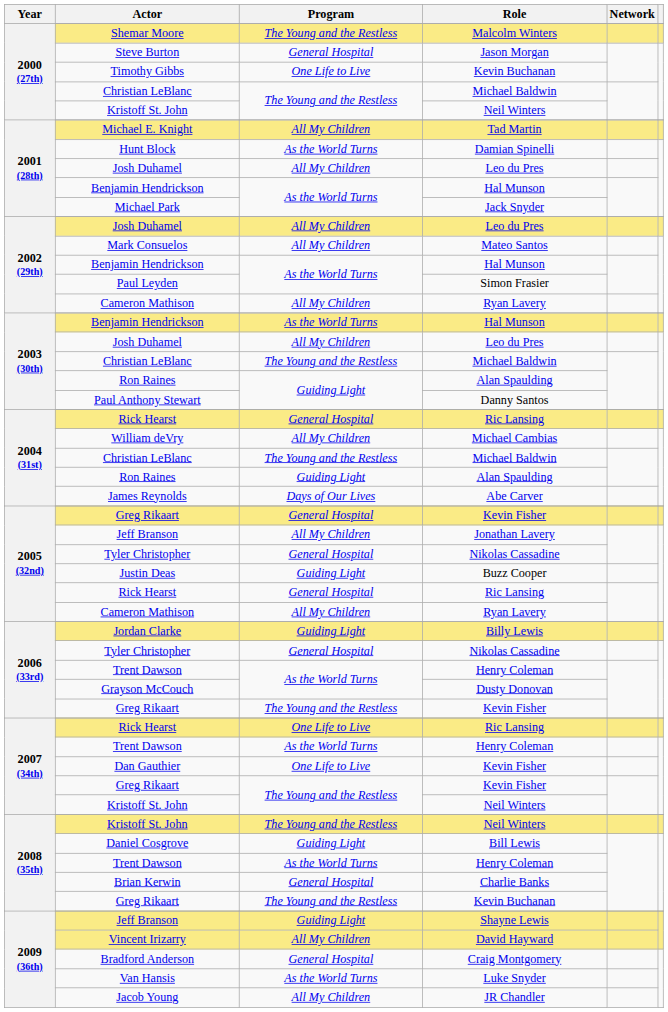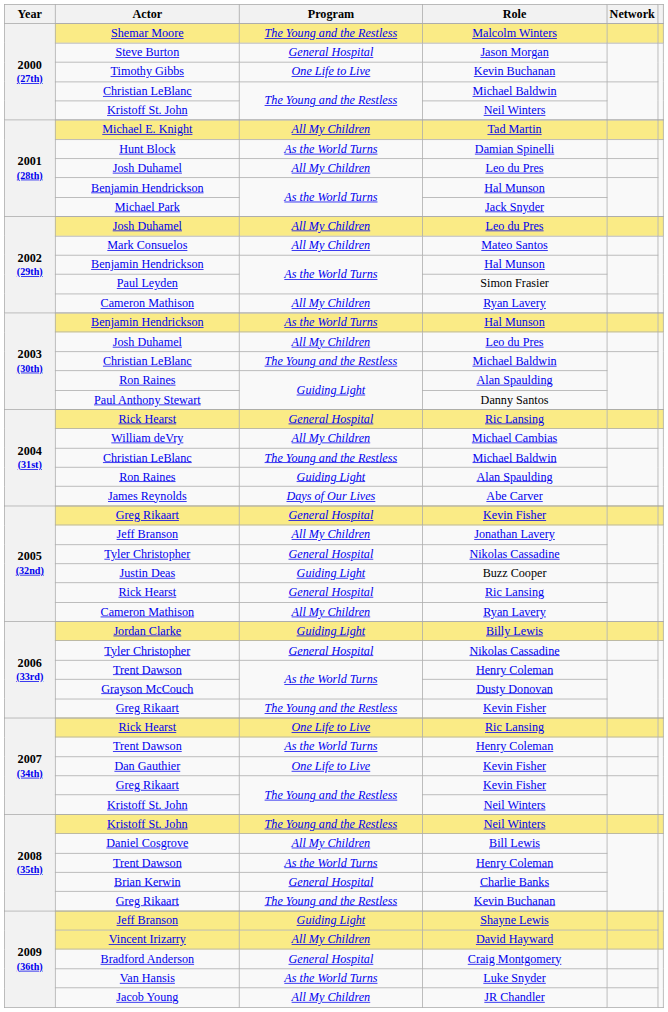 <table class="wikitable" rowspan="2" style="text-align: center;">
 <tr style="background:#bebebe;">
 <th scope="col" style="width:8%;">Year</th>
 <th scope="col" style="width:30%;">Actor</th>
 <th scope="col" style="width:30%;">Program</th>
 <th scope="col" style="width:30%;">Role</th>
 <th scope="col" style="width:10%;">Network</th>
 <th scope="col" style="width:2%;" class="unsortable"></th>
 </tr>
 <tr>
 <th scope="row" rowspan=6 style="text-align:center">2000 <br><small><a href='#'>(27th)</a></small></th>
 </tr>
 <tr style="background:#FAEB86">
 <td><a href='#'>Shemar Moore</a> </td>
 <td><em><a href='#'>The Young and the Restless</a></em></td>
 <td><a href='#'>Malcolm Winters</a></td>
 <td></td>
 <td></td>
 </tr>
 <tr>
 <td><a href='#'>Steve Burton</a></td>
 <td><em><a href='#'>General Hospital</a></em></td>
 <td><a href='#'>Jason Morgan</a></td>
 <td rowspan="2"></td>
 <td rowspan=4></td>
 </tr>
 <tr>
 <td><a href='#'>Timothy Gibbs</a></td>
 <td><em><a href='#'>One Life to Live</a></em></td>
 <td><a href='#'>Kevin Buchanan</a></td>
 </tr>
 <tr>
 <td><a href='#'>Christian LeBlanc</a></td>
 <td rowspan="2"><em><a href='#'>The Young and the Restless</a></em></td>
 <td><a href='#'>Michael Baldwin</a></td>
 <td rowspan="2"></td>
 </tr>
 <tr>
 <td><a href='#'>Kristoff St. John</a></td>
 <td><a href='#'>Neil Winters</a></td>
 </tr>
 <tr>
 <th scope="row" rowspan=6 style="text-align:center">2001 <br><small><a href='#'>(28th)</a></small></th>
 </tr>
 <tr style="background:#FAEB86">
 <td><a href='#'>Michael E. Knight</a> </td>
 <td><em><a href='#'>All My Children</a></em></td>
 <td><a href='#'>Tad Martin</a></td>
 <td></td>
 <td></td>
 </tr>
 <tr>
 <td><a href='#'>Hunt Block</a></td>
 <td><em><a href='#'>As the World Turns</a></em></td>
 <td><a href='#'>Damian Spinelli</a></td>
 <td></td>
 <td rowspan=4></td>
 </tr>
 <tr>
 <td><a href='#'>Josh Duhamel</a></td>
 <td><em><a href='#'>All My Children</a></em></td>
 <td><a href='#'>Leo du Pres</a></td>
 <td></td>
 </tr>
 <tr>
 <td><a href='#'>Benjamin Hendrickson</a></td>
 <td rowspan="2"><em><a href='#'>As the World Turns</a></em></td>
 <td><a href='#'>Hal Munson</a></td>
 <td rowspan="2"></td>
 </tr>
 <tr>
 <td><a href='#'>Michael Park</a></td>
 <td><a href='#'>Jack Snyder</a></td>
 </tr>
 <tr>
 <th scope="row" rowspan=6 style="text-align:center">2002 <br><small><a href='#'>(29th)</a></small></th>
 </tr>
 <tr style="background:#FAEB86">
 <td><a href='#'>Josh Duhamel</a> </td>
 <td><em><a href='#'>All My Children</a></em></td>
 <td><a href='#'>Leo du Pres</a></td>
 <td></td>
 <td></td>
 </tr>
 <tr>
 <td><a href='#'>Mark Consuelos</a></td>
 <td><em><a href='#'>All My Children</a></em></td>
 <td><a href='#'>Mateo Santos</a></td>
 <td></td>
 <td rowspan=4></td>
 </tr>
 <tr>
 <td><a href='#'>Benjamin Hendrickson</a></td>
 <td rowspan="2"><em><a href='#'>As the World Turns</a></em></td>
 <td><a href='#'>Hal Munson</a></td>
 <td rowspan="2"></td>
 </tr>
 <tr>
 <td><a href='#'>Paul Leyden</a></td>
 <td>Simon Frasier</td>
 </tr>
 <tr>
 <td><a href='#'>Cameron Mathison</a></td>
 <td><em><a href='#'>All My Children</a></em></td>
 <td><a href='#'>Ryan Lavery</a></td>
 <td></td>
 </tr>
 <tr>
 <th scope="row" rowspan=6 style="text-align:center">2003 <br><small><a href='#'>(30th)</a></small></th>
 </tr>
 <tr style="background:#FAEB86">
 <td><a href='#'>Benjamin Hendrickson</a> </td>
 <td><em><a href='#'>As the World Turns</a></em></td>
 <td><a href='#'>Hal Munson</a></td>
 <td></td>
 <td></td>
 </tr>
 <tr>
 <td><a href='#'>Josh Duhamel</a></td>
 <td><em><a href='#'>All My Children</a></em></td>
 <td><a href='#'>Leo du Pres</a></td>
 <td></td>
 <td rowspan=4></td>
 </tr>
 <tr>
 <td><a href='#'>Christian LeBlanc</a></td>
 <td><em><a href='#'>The Young and the Restless</a></em></td>
 <td><a href='#'>Michael Baldwin</a></td>
 <td rowspan="3"></td>
 </tr>
 <tr>
 <td><a href='#'>Ron Raines</a></td>
 <td rowspan="2"><em><a href='#'>Guiding Light</a></em></td>
 <td><a href='#'>Alan Spaulding</a></td>
 </tr>
 <tr>
 <td><a href='#'>Paul Anthony Stewart</a></td>
 <td>Danny Santos</td>
 </tr>
 <tr>
 <th scope="row" rowspan=6 style="text-align:center">2004 <br><small><a href='#'>(31st)</a></small></th>
 </tr>
 <tr style="background:#FAEB86">
 <td><a href='#'>Rick Hearst</a> </td>
 <td><em><a href='#'>General Hospital</a></em></td>
 <td><a href='#'>Ric Lansing</a></td>
 <td></td>
 <td></td>
 </tr>
 <tr>
 <td><a href='#'>William deVry</a></td>
 <td><em><a href='#'>All My Children</a></em></td>
 <td><a href='#'>Michael Cambias</a></td>
 <td></td>
 <td rowspan=4></td>
 </tr>
 <tr>
 <td><a href='#'>Christian LeBlanc</a></td>
 <td><em><a href='#'>The Young and the Restless</a></em></td>
 <td><a href='#'>Michael Baldwin</a></td>
 <td rowspan="2"></td>
 </tr>
 <tr>
 <td><a href='#'>Ron Raines</a></td>
 <td><em><a href='#'>Guiding Light</a></em></td>
 <td><a href='#'>Alan Spaulding</a></td>
 </tr>
 <tr>
 <td><a href='#'>James Reynolds</a></td>
 <td><em><a href='#'>Days of Our Lives</a></em></td>
 <td><a href='#'>Abe Carver</a></td>
 <td></td>
 </tr>
 <tr>
 <th scope="row" rowspan=7 style="text-align:center">2005 <br><small><a href='#'>(32nd)</a></small></th>
 </tr>
 <tr style="background:#FAEB86">
 <td><a href='#'>Greg Rikaart</a> </td>
 <td><em><a href='#'>General Hospital</a></em></td>
 <td><a href='#'>Kevin Fisher</a></td>
 <td></td>
 <td></td>
 </tr>
 <tr>
 <td><a href='#'>Jeff Branson</a></td>
 <td><em><a href='#'>All My Children</a></em></td>
 <td><a href='#'>Jonathan Lavery</a></td>
 <td rowspan="2"></td>
 <td rowspan=5></td>
 </tr>
 <tr>
 <td><a href='#'>Tyler Christopher</a></td>
 <td><em><a href='#'>General Hospital</a></em></td>
 <td><a href='#'>Nikolas Cassadine</a></td>
 </tr>
 <tr>
 <td><a href='#'>Justin Deas</a></td>
 <td><em><a href='#'>Guiding Light</a></em></td>
 <td>Buzz Cooper</td>
 <td></td>
 </tr>
 <tr>
 <td><a href='#'>Rick Hearst</a></td>
 <td><em><a href='#'>General Hospital</a></em></td>
 <td><a href='#'>Ric Lansing</a></td>
 <td rowspan="2"></td>
 </tr>
 <tr>
 <td><a href='#'>Cameron Mathison</a></td>
 <td><em><a href='#'>All My Children</a></em></td>
 <td><a href='#'>Ryan Lavery</a></td>
 </tr>
 <tr>
 <th scope="row" rowspan=6 style="text-align:center">2006 <br><small><a href='#'>(33rd)</a></small></th>
 </tr>
 <tr style="background:#FAEB86">
 <td><a href='#'>Jordan Clarke</a> </td>
 <td><em><a href='#'>Guiding Light</a></em></td>
 <td><a href='#'>Billy Lewis</a></td>
 <td></td>
 <td></td>
 </tr>
 <tr>
 <td><a href='#'>Tyler Christopher</a></td>
 <td><em><a href='#'>General Hospital</a></em></td>
 <td><a href='#'>Nikolas Cassadine</a></td>
 <td></td>
 <td rowspan=4></td>
 </tr>
 <tr>
 <td><a href='#'>Trent Dawson</a></td>
 <td rowspan="2"><em><a href='#'>As the World Turns</a></em></td>
 <td><a href='#'>Henry Coleman</a></td>
 <td rowspan="3"></td>
 </tr>
 <tr>
 <td><a href='#'>Grayson McCouch</a></td>
 <td><a href='#'>Dusty Donovan</a></td>
 </tr>
 <tr>
 <td><a href='#'>Greg Rikaart</a></td>
 <td><em><a href='#'>The Young and the Restless</a></em></td>
 <td><a href='#'>Kevin Fisher</a></td>
 </tr>
 <tr>
 <th scope="row" rowspan=6 style="text-align:center">2007 <br><small><a href='#'>(34th)</a></small></th>
 </tr>
 <tr style="background:#FAEB86">
 <td><a href='#'>Rick Hearst</a> </td>
 <td><em><a href='#'>One Life to Live</a></em></td>
 <td><a href='#'>Ric Lansing</a></td>
 <td></td>
 <td></td>
 </tr>
 <tr>
 <td><a href='#'>Trent Dawson</a></td>
 <td><em><a href='#'>As the World Turns</a></em></td>
 <td><a href='#'>Henry Coleman</a></td>
 <td></td>
 <td rowspan=4></td>
 </tr>
 <tr>
 <td><a href='#'>Dan Gauthier</a></td>
 <td><em><a href='#'>One Life to Live</a></em></td>
 <td><a href='#'>Kevin Fisher</a></td>
 <td></td>
 </tr>
 <tr>
 <td><a href='#'>Greg Rikaart</a></td>
 <td rowspan="2"><em><a href='#'>The Young and the Restless</a></em></td>
 <td><a href='#'>Kevin Fisher</a></td>
 <td rowspan="2"></td>
 </tr>
 <tr>
 <td><a href='#'>Kristoff St. John</a></td>
 <td><a href='#'>Neil Winters</a></td>
 </tr>
 <tr>
 <th scope="row" rowspan=6 style="text-align:center">2008 <br><small><a href='#'>(35th)</a></small></th>
 </tr>
 <tr style="background:#FAEB86">
 <td><a href='#'>Kristoff St. John</a>  </td>
 <td><em><a href='#'>The Young and the Restless</a></em></td>
 <td><a href='#'>Neil Winters</a></td>
 <td></td>
 <td></td>
 </tr>
 <tr>
 <td><a href='#'>Daniel Cosgrove</a></td>
-<td><em><a href='#'>Guiding Light</a></em></td>
+<td><em><a href='#'>All My Children</a></em></td>
 <td><a href='#'>Bill Lewis</a></td>
 <td rowspan="4"></td>
 <td rowspan=4></td>
 </tr>
 <tr>
 <td><a href='#'>Trent Dawson</a></td>
 <td><em><a href='#'>As the World Turns</a></em></td>
 <td><a href='#'>Henry Coleman</a></td>
 </tr>
 <tr>
 <td><a href='#'>Brian Kerwin</a></td>
 <td><em><a href='#'>General Hospital</a></em></td>
 <td><a href='#'>Charlie Banks</a></td>
 </tr>
 <tr>
 <td><a href='#'>Greg Rikaart</a></td>
 <td><em><a href='#'>The Young and the Restless</a></em></td>
 <td><a href='#'>Kevin Buchanan</a></td>
 </tr>
 <tr>
 <th scope="row" rowspan=6 style="text-align:center">2009 <br><small><a href='#'>(36th)</a></small></th>
 </tr>
 <tr style="background:#FAEB86">
 <td><a href='#'>Jeff Branson</a> </td>
 <td><em><a href='#'>Guiding Light</a></em></td>
 <td><a href='#'>Shayne Lewis</a></td>
 <td></td>
 <td rowspan=2></td>
 </tr>
 <tr style="background:#FAEB86">
 <td><a href='#'>Vincent Irizarry</a></td>
 <td><em><a href='#'>All My Children</a></em></td>
 <td><a href='#'>David Hayward</a></td>
 <td></td>
 </tr>
 <tr>
 <td><a href='#'>Bradford Anderson</a></td>
 <td><em><a href='#'>General Hospital</a></em></td>
 <td><a href='#'>Craig Montgomery</a></td>
 <td></td>
 <td rowspan=3></td>
 </tr>
 <tr>
 <td><a href='#'>Van Hansis</a></td>
 <td><em><a href='#'>As the World Turns</a></em></td>
 <td><a href='#'>Luke Snyder</a></td>
 <td></td>
 </tr>
 <tr>
 <td><a href='#'>Jacob Young</a></td>
 <td><em><a href='#'>All My Children</a></em></td>
 <td><a href='#'>JR Chandler</a></td>
 <td></td>
 </tr>
 </table>
